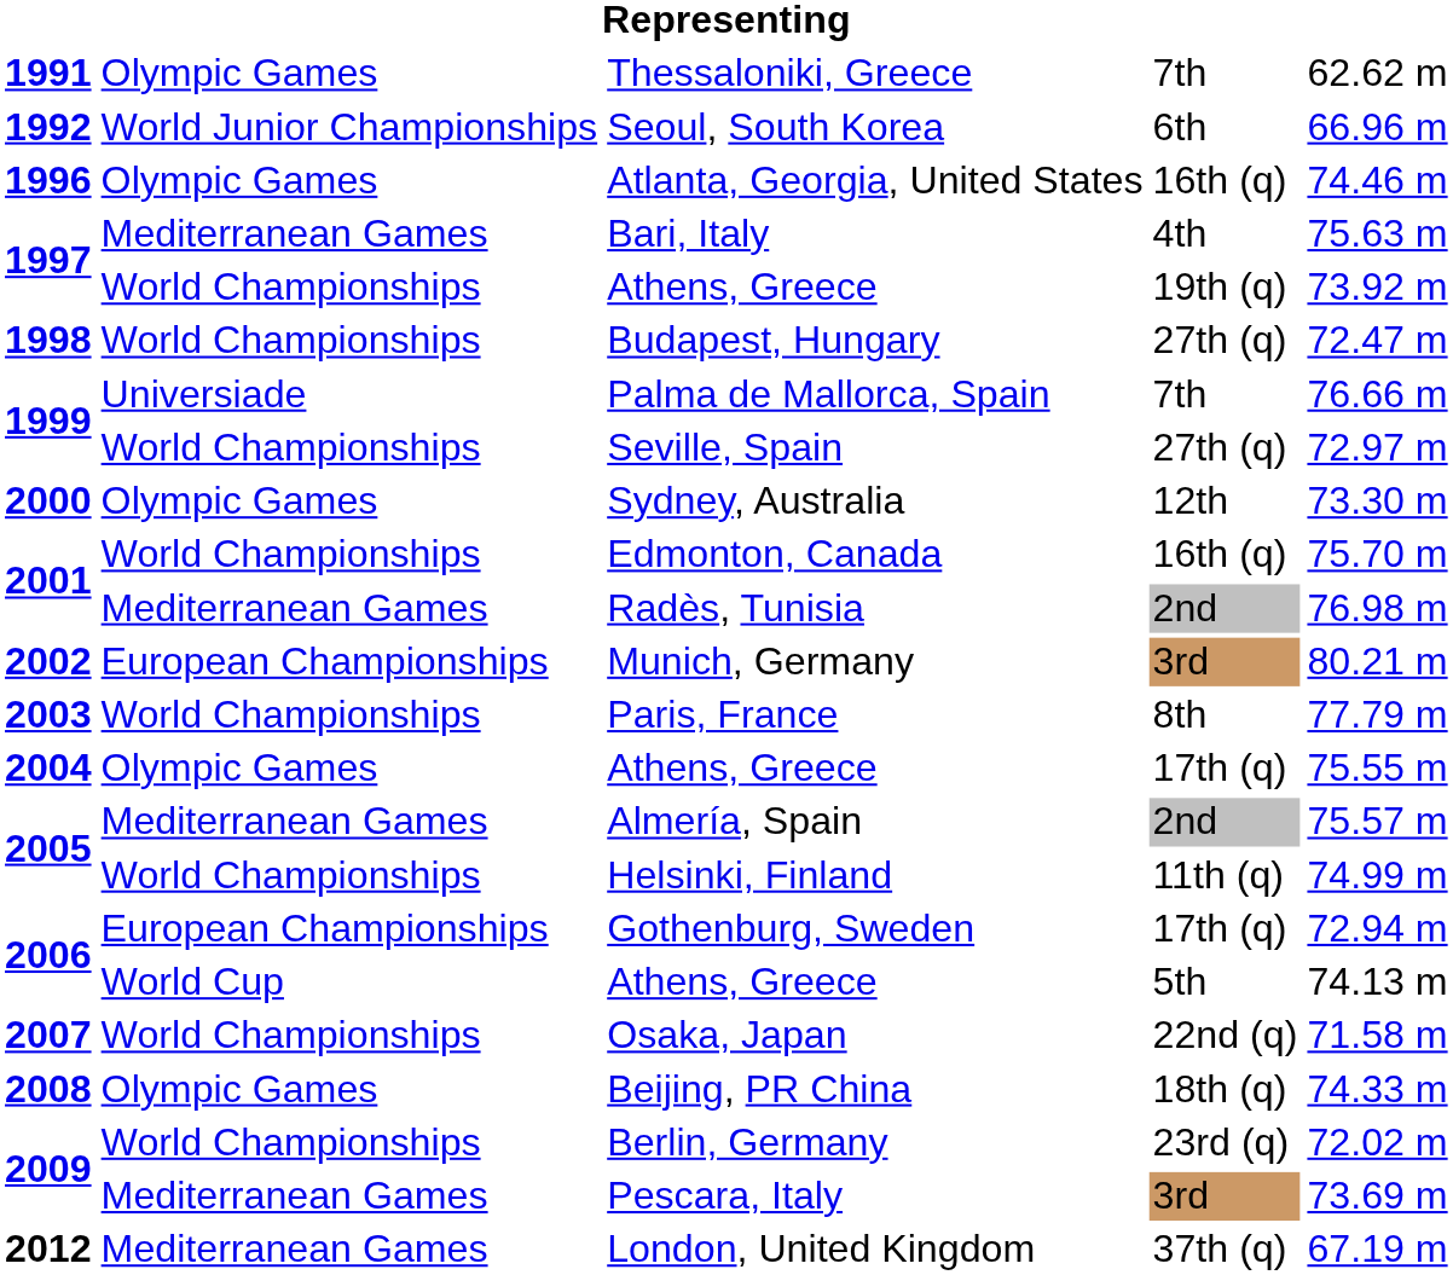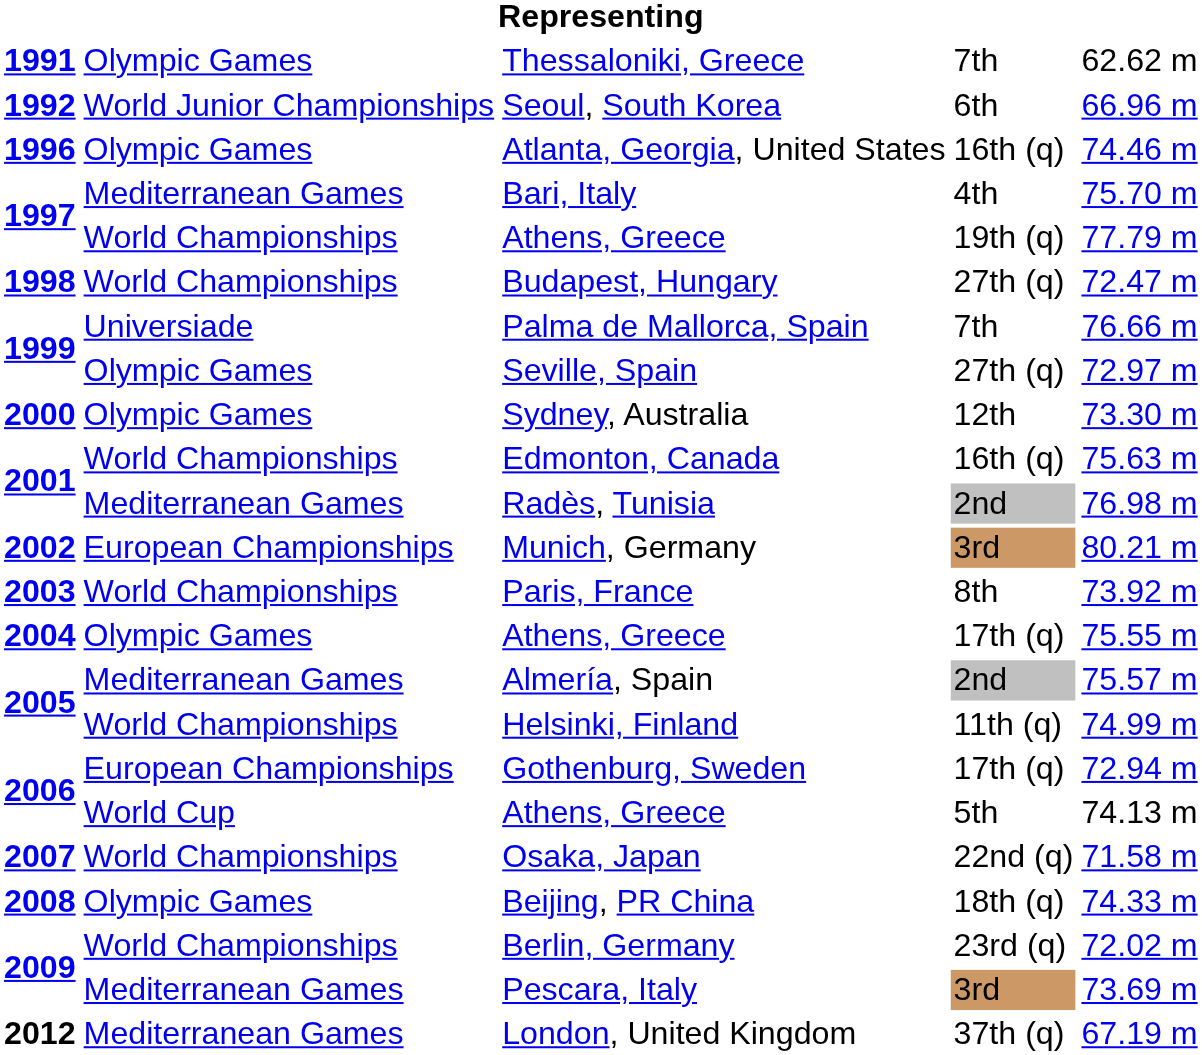 <table>
 <tr>
 <th colspan="5">Representing </th>
 </tr>
 <tr>
 <td><strong><a href='#'>1991</a></strong></td>
 <td><a href='#'>Olympic Games</a></td>
 <td><a href='#'>Thessaloniki, Greece</a></td>
 <td>7th</td>
 <td>62.62 m</td>
 </tr>
 <tr>
 <td><strong><a href='#'>1992</a></strong></td>
 <td><a href='#'>World Junior Championships</a></td>
 <td><a href='#'>Seoul</a>, <a href='#'>South Korea</a></td>
 <td>6th</td>
 <td><a href='#'>66.96 m</a></td>
 </tr>
 <tr>
 <td><strong><a href='#'>1996</a></strong></td>
 <td><a href='#'>Olympic Games</a></td>
 <td><a href='#'>Atlanta, Georgia</a>, United States</td>
 <td>16th (q)</td>
 <td><a href='#'>74.46 m</a></td>
 </tr>
 <tr>
 <td rowspan=2><strong><a href='#'>1997</a></strong></td>
 <td><a href='#'>Mediterranean Games</a></td>
 <td><a href='#'>Bari, Italy</a></td>
 <td>4th</td>
-<td><a href='#'>75.63 m</a></td>
+<td><a href='#'>75.70 m</a></td>
 </tr>
 <tr>
 <td><a href='#'>World Championships</a></td>
 <td><a href='#'>Athens, Greece</a></td>
 <td>19th (q)</td>
-<td><a href='#'>73.92 m</a></td>
+<td><a href='#'>77.79 m</a></td>
 </tr>
 <tr>
 <td><strong><a href='#'>1998</a></strong></td>
 <td><a href='#'>World Championships</a></td>
 <td><a href='#'>Budapest, Hungary</a></td>
 <td>27th (q)</td>
 <td><a href='#'>72.47 m</a></td>
 </tr>
 <tr>
 <td rowspan=2><strong><a href='#'>1999</a></strong></td>
 <td><a href='#'>Universiade</a></td>
 <td><a href='#'>Palma de Mallorca, Spain</a></td>
 <td>7th</td>
 <td><a href='#'>76.66 m</a></td>
 </tr>
 <tr>
-<td><a href='#'>World Championships</a></td>
+<td><a href='#'>Olympic Games</a></td>
 <td><a href='#'>Seville, Spain</a></td>
 <td>27th (q)</td>
 <td><a href='#'>72.97 m</a></td>
 </tr>
 <tr>
 <td><strong><a href='#'>2000</a></strong></td>
 <td><a href='#'>Olympic Games</a></td>
 <td><a href='#'>Sydney</a>, Australia</td>
 <td>12th</td>
 <td><a href='#'>73.30 m</a></td>
 </tr>
 <tr>
 <td rowspan=2><strong><a href='#'>2001</a></strong></td>
 <td><a href='#'>World Championships</a></td>
 <td><a href='#'>Edmonton, Canada</a></td>
 <td>16th (q)</td>
-<td><a href='#'>75.70 m</a></td>
+<td><a href='#'>75.63 m</a></td>
 </tr>
 <tr>
 <td><a href='#'>Mediterranean Games</a></td>
 <td><a href='#'>Radès</a>, <a href='#'>Tunisia</a></td>
 <td bgcolor="silver">2nd</td>
 <td><a href='#'>76.98 m</a></td>
 </tr>
 <tr>
 <td><strong><a href='#'>2002</a></strong></td>
 <td><a href='#'>European Championships</a></td>
 <td><a href='#'>Munich</a>, Germany</td>
 <td bgcolor="cc9966">3rd</td>
 <td><a href='#'>80.21 m</a></td>
 </tr>
 <tr>
 <td><strong><a href='#'>2003</a></strong></td>
 <td><a href='#'>World Championships</a></td>
 <td><a href='#'>Paris, France</a></td>
 <td>8th</td>
-<td><a href='#'>77.79 m</a></td>
+<td><a href='#'>73.92 m</a></td>
 </tr>
 <tr>
 <td><strong><a href='#'>2004</a></strong></td>
 <td><a href='#'>Olympic Games</a></td>
 <td><a href='#'>Athens, Greece</a></td>
 <td>17th (q)</td>
 <td><a href='#'>75.55 m</a></td>
 </tr>
 <tr>
 <td rowspan=2><strong><a href='#'>2005</a></strong></td>
 <td><a href='#'>Mediterranean Games</a></td>
 <td><a href='#'>Almería</a>, Spain</td>
 <td bgcolor="silver">2nd</td>
 <td><a href='#'>75.57 m</a></td>
 </tr>
 <tr>
 <td><a href='#'>World Championships</a></td>
 <td><a href='#'>Helsinki, Finland</a></td>
 <td>11th (q)</td>
 <td><a href='#'>74.99 m</a></td>
 </tr>
 <tr>
 <td rowspan=2><strong><a href='#'>2006</a></strong></td>
 <td><a href='#'>European Championships</a></td>
 <td><a href='#'>Gothenburg, Sweden</a></td>
 <td>17th (q)</td>
 <td><a href='#'>72.94 m</a></td>
 </tr>
 <tr>
 <td><a href='#'>World Cup</a></td>
 <td><a href='#'>Athens, Greece</a></td>
 <td>5th</td>
 <td>74.13 m</td>
 </tr>
 <tr>
 <td><strong><a href='#'>2007</a></strong></td>
 <td><a href='#'>World Championships</a></td>
 <td><a href='#'>Osaka, Japan</a></td>
 <td>22nd (q)</td>
 <td><a href='#'>71.58 m</a></td>
 </tr>
 <tr>
 <td><strong><a href='#'>2008</a></strong></td>
 <td><a href='#'>Olympic Games</a></td>
 <td><a href='#'>Beijing</a>, <a href='#'>PR China</a></td>
 <td>18th (q)</td>
 <td><a href='#'>74.33 m</a></td>
 </tr>
 <tr>
 <td rowspan=2><strong><a href='#'>2009</a></strong></td>
 <td><a href='#'>World Championships</a></td>
 <td><a href='#'>Berlin, Germany</a></td>
 <td>23rd (q)</td>
 <td><a href='#'>72.02 m</a></td>
 </tr>
 <tr>
 <td><a href='#'>Mediterranean Games</a></td>
 <td><a href='#'>Pescara, Italy</a></td>
 <td bgcolor="cc9966">3rd</td>
 <td><a href='#'>73.69 m</a></td>
 </tr>
 <tr>
 <td><strong>2012</strong></td>
 <td><a href='#'>Mediterranean Games</a></td>
 <td><a href='#'>London</a>, United Kingdom</td>
 <td>37th (q)</td>
 <td><a href='#'>67.19 m</a></td>
 </tr>
 </table>
